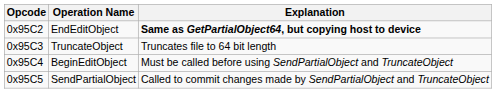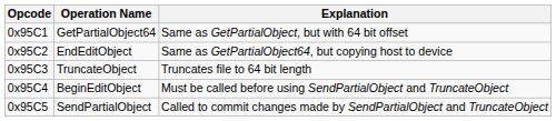 <table class="wikitable">
 <tr>
 <th>Opcode</th>
 <th>Operation Name</th>
 <th>Explanation</th>
 </tr>
+<tr>
+<td>0x95C1</td>
+<td>GetPartialObject64</td>
+<td>Same as <em>GetPartialObject</em>, but with 64 bit offset</td>
+</tr>
 <tr ||>
 <td>0x95C2</td>
 <td>EndEditObject</td>
-<td><strong>Same as <em>GetPartialObject64</em>, but copying host to device</strong></td>
+<td>Same as <em>GetPartialObject64</em>, but copying host to device</td>
 </tr>
 <tr ||>
 <td>0x95C3</td>
 <td>TruncateObject</td>
 <td>Truncates file to 64 bit length</td>
 </tr>
 <tr ||>
 <td>0x95C4</td>
 <td>BeginEditObject</td>
 <td>Must be called before using <em>SendPartialObject</em> and <em>TruncateObject</em></td>
 </tr>
 <tr ||>
 <td>0x95C5</td>
 <td>SendPartialObject</td>
 <td>Called to commit changes made by <em>SendPartialObject</em> and <em>TruncateObject</em></td>
 </tr>
 </table>
